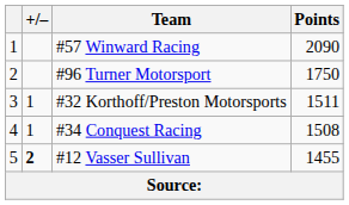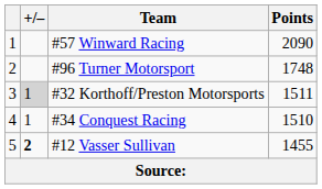 <table class="wikitable" style="font-size: 95%;">
 <tr>
 <th scope="col"></th>
 <th scope="col">+/–</th>
 <th scope="col">Team</th>
 <th scope="col">Points</th>
 </tr>
 <tr>
 <td align=center>1</td>
 <td align="left"></td>
 <td>#57 <a href='#'>Winward Racing</a></td>
 <td align=right>2090</td>
 </tr>
 <tr>
 <td align=center>2</td>
 <td align="left"></td>
 <td>#96 <a href='#'>Turner Motorsport</a></td>
-<td align=right>1750</td>
+<td align=right>1748</td>
 </tr>
 <tr>
 <td align=center>3</td>
-<td align=left> 1</td>
+<td align=left style="background: lightgrey;"> 1</td>
 <td>#32 Korthoff/Preston Motorsports</td>
 <td align=right>1511</td>
 </tr>
 <tr>
 <td align=center>4</td>
 <td align=left> 1</td>
 <td>#34 <a href='#'>Conquest Racing</a></td>
-<td align=right>1508</td>
+<td align=right>1510</td>
 </tr>
 <tr>
 <td align=center>5</td>
 <td align=left><strong> 2</strong></td>
 <td>#12 <a href='#'>Vasser Sullivan</a></td>
 <td align=right>1455</td>
 </tr>
 <tr>
 <th colspan=5>Source:</th>
 </tr>
 </table>
